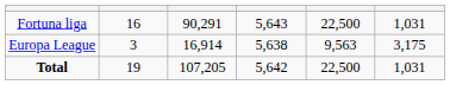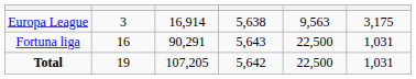 <table class="wikitable sortable" style="text-align: center;">
 <tr>
 <th></th>
 <th style="width:70px;"></th>
 <th style="width:70px;"></th>
 <th style="width:70px;"></th>
 <th style="width:70px;"></th>
 <th style="width:70px;"></th>
 </tr>
 <tr>
+<td><a href='#'>Europa League</a></td>
+<td>3</td>
+<td>16,914</td>
+<td>5,638</td>
+<td>9,563</td>
+<td>3,175</td>
+</tr>
+<tr>
 <td><a href='#'>Fortuna liga</a></td>
 <td>16</td>
 <td>90,291</td>
 <td>5,643</td>
 <td>22,500</td>
 <td>1,031</td>
-</tr>
-<tr>
-<td><a href='#'>Europa League</a></td>
-<td>3</td>
-<td>16,914</td>
-<td>5,638</td>
-<td>9,563</td>
-<td>3,175</td>
 </tr>
 <tr>
 <td><strong>Total</strong></td>
 <td>19</td>
 <td>107,205</td>
 <td>5,642</td>
 <td>22,500</td>
 <td>1,031</td>
 </tr>
 </table>
